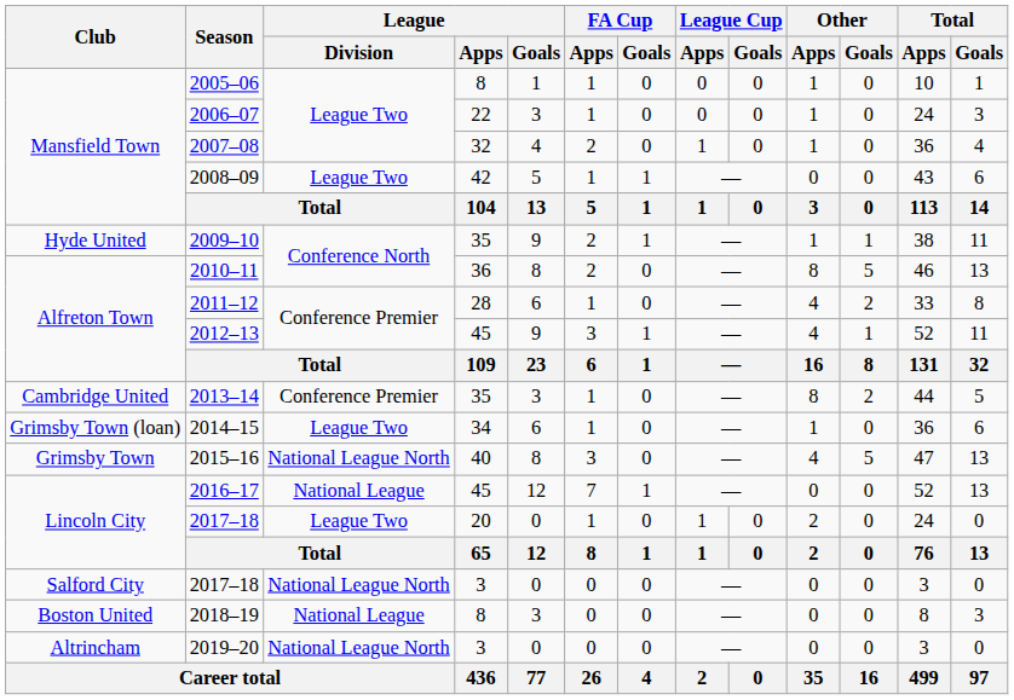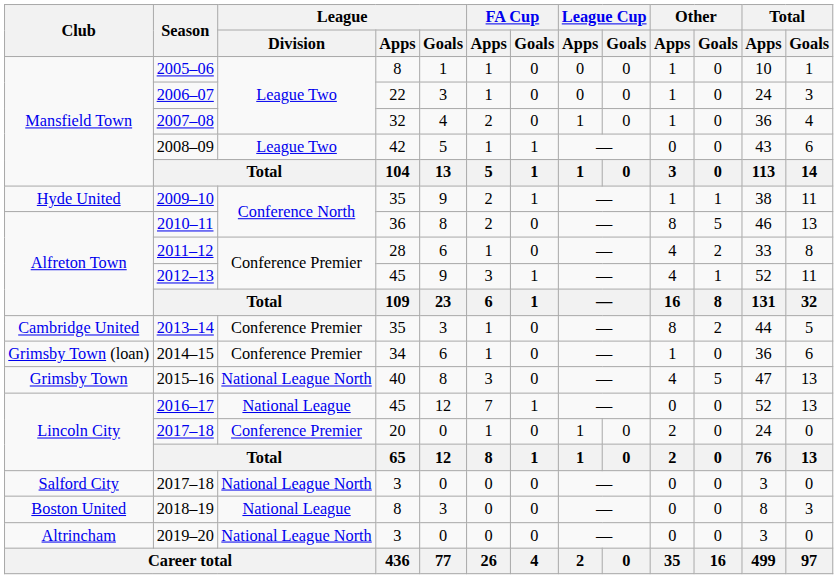 <table class="wikitable" style="text-align: center">
 <tr>
 <th rowspan=2>Club</th>
 <th rowspan=2>Season</th>
 <th colspan=3>League</th>
 <th colspan=2><a href='#'>FA Cup</a></th>
 <th colspan=2><a href='#'>League Cup</a></th>
 <th colspan=2>Other</th>
 <th colspan=2>Total</th>
 </tr>
 <tr>
 <th>Division</th>
 <th>Apps</th>
 <th>Goals</th>
 <th>Apps</th>
 <th>Goals</th>
 <th>Apps</th>
 <th>Goals</th>
 <th>Apps</th>
 <th>Goals</th>
 <th>Apps</th>
 <th>Goals</th>
 </tr>
 <tr>
 <td rowspan=5><a href='#'>Mansfield Town</a></td>
 <td><a href='#'>2005–06</a></td>
 <td rowspan=3><a href='#'>League Two</a></td>
 <td>8</td>
 <td>1</td>
 <td>1</td>
 <td>0</td>
 <td>0</td>
 <td>0</td>
 <td>1</td>
 <td>0</td>
 <td>10</td>
 <td>1</td>
 </tr>
 <tr>
 <td><a href='#'>2006–07</a></td>
 <td>22</td>
 <td>3</td>
 <td>1</td>
 <td>0</td>
 <td>0</td>
 <td>0</td>
 <td>1</td>
 <td>0</td>
 <td>24</td>
 <td>3</td>
 </tr>
 <tr>
 <td><a href='#'>2007–08</a></td>
 <td>32</td>
 <td>4</td>
 <td>2</td>
 <td>0</td>
 <td>1</td>
 <td>0</td>
 <td>1</td>
 <td>0</td>
 <td>36</td>
 <td>4</td>
 </tr>
 <tr>
 <td>2008–09</td>
 <td><a href='#'>League Two</a></td>
 <td>42</td>
 <td>5</td>
 <td>1</td>
 <td>1</td>
 <td colspan=2>—</td>
 <td>0</td>
 <td>0</td>
 <td>43</td>
 <td>6</td>
 </tr>
 <tr>
 <th colspan=2>Total</th>
 <th>104</th>
 <th>13</th>
 <th>5</th>
 <th>1</th>
 <th>1</th>
 <th>0</th>
 <th>3</th>
 <th>0</th>
 <th>113</th>
 <th>14</th>
 </tr>
 <tr>
 <td><a href='#'>Hyde United</a></td>
 <td><a href='#'>2009–10</a></td>
 <td rowspan=2><a href='#'>Conference North</a></td>
 <td>35</td>
 <td>9</td>
 <td>2</td>
 <td>1</td>
 <td colspan=2>—</td>
 <td>1</td>
 <td>1</td>
 <td>38</td>
 <td>11</td>
 </tr>
 <tr>
 <td rowspan=4><a href='#'>Alfreton Town</a></td>
 <td><a href='#'>2010–11</a></td>
 <td>36</td>
 <td>8</td>
 <td>2</td>
 <td>0</td>
 <td colspan=2>—</td>
 <td>8</td>
 <td>5</td>
 <td>46</td>
 <td>13</td>
 </tr>
 <tr>
 <td><a href='#'>2011–12</a></td>
 <td rowspan=2>Conference Premier</td>
 <td>28</td>
 <td>6</td>
 <td>1</td>
 <td>0</td>
 <td colspan=2>—</td>
 <td>4</td>
 <td>2</td>
 <td>33</td>
 <td>8</td>
 </tr>
 <tr>
 <td><a href='#'>2012–13</a></td>
 <td>45</td>
 <td>9</td>
 <td>3</td>
 <td>1</td>
 <td colspan=2>—</td>
 <td>4</td>
 <td>1</td>
 <td>52</td>
 <td>11</td>
 </tr>
 <tr>
 <th colspan=2>Total</th>
 <th>109</th>
 <th>23</th>
 <th>6</th>
 <th>1</th>
 <th colspan=2>—</th>
 <th>16</th>
 <th>8</th>
 <th>131</th>
 <th>32</th>
 </tr>
 <tr>
 <td><a href='#'>Cambridge United</a></td>
 <td><a href='#'>2013–14</a></td>
 <td>Conference Premier</td>
 <td>35</td>
 <td>3</td>
 <td>1</td>
 <td>0</td>
 <td colspan=2>—</td>
 <td>8</td>
 <td>2</td>
 <td>44</td>
 <td>5</td>
 </tr>
 <tr>
 <td><a href='#'>Grimsby Town</a> (loan)</td>
 <td>2014–15</td>
-<td><a href='#'>League Two</a></td>
+<td>Conference Premier</td>
 <td>34</td>
 <td>6</td>
 <td>1</td>
 <td>0</td>
 <td colspan=2>—</td>
 <td>1</td>
 <td>0</td>
 <td>36</td>
 <td>6</td>
 </tr>
 <tr>
 <td><a href='#'>Grimsby Town</a></td>
 <td>2015–16</td>
 <td><a href='#'>National League North</a></td>
 <td>40</td>
 <td>8</td>
 <td>3</td>
 <td>0</td>
 <td colspan=2>—</td>
 <td>4</td>
 <td>5</td>
 <td>47</td>
 <td>13</td>
 </tr>
 <tr>
 <td rowspan=3><a href='#'>Lincoln City</a></td>
 <td><a href='#'>2016–17</a></td>
 <td><a href='#'>National League</a></td>
 <td>45</td>
 <td>12</td>
 <td>7</td>
 <td>1</td>
 <td colspan=2>—</td>
 <td>0</td>
 <td>0</td>
 <td>52</td>
 <td>13</td>
 </tr>
 <tr>
 <td><a href='#'>2017–18</a></td>
-<td><a href='#'>League Two</a></td>
+<td><a href='#'>Conference Premier</a></td>
 <td>20</td>
 <td>0</td>
 <td>1</td>
 <td>0</td>
 <td>1</td>
 <td>0</td>
 <td>2</td>
 <td>0</td>
 <td>24</td>
 <td>0</td>
 </tr>
 <tr>
 <th colspan="2">Total</th>
 <th>65</th>
 <th>12</th>
 <th>8</th>
 <th>1</th>
 <th>1</th>
 <th>0</th>
 <th>2</th>
 <th>0</th>
 <th>76</th>
 <th>13</th>
 </tr>
 <tr>
 <td><a href='#'>Salford City</a></td>
 <td>2017–18</td>
 <td><a href='#'>National League North</a></td>
 <td>3</td>
 <td>0</td>
 <td>0</td>
 <td>0</td>
 <td colspan=2>—</td>
 <td>0</td>
 <td>0</td>
 <td>3</td>
 <td>0</td>
 </tr>
 <tr>
 <td><a href='#'>Boston United</a></td>
 <td>2018–19</td>
 <td><a href='#'>National League</a></td>
 <td>8</td>
 <td>3</td>
 <td>0</td>
 <td>0</td>
 <td colspan="2">—</td>
 <td>0</td>
 <td>0</td>
 <td>8</td>
 <td>3</td>
 </tr>
 <tr>
 <td><a href='#'>Altrincham</a></td>
 <td>2019–20</td>
 <td><a href='#'>National League North</a></td>
 <td>3</td>
 <td>0</td>
 <td>0</td>
 <td>0</td>
 <td colspan="2">—</td>
 <td>0</td>
 <td>0</td>
 <td>3</td>
 <td>0</td>
 </tr>
 <tr>
 <th colspan="3">Career total</th>
 <th>436</th>
 <th>77</th>
 <th>26</th>
 <th>4</th>
 <th>2</th>
 <th>0</th>
 <th>35</th>
 <th>16</th>
 <th>499</th>
 <th>97</th>
 </tr>
 </table>
